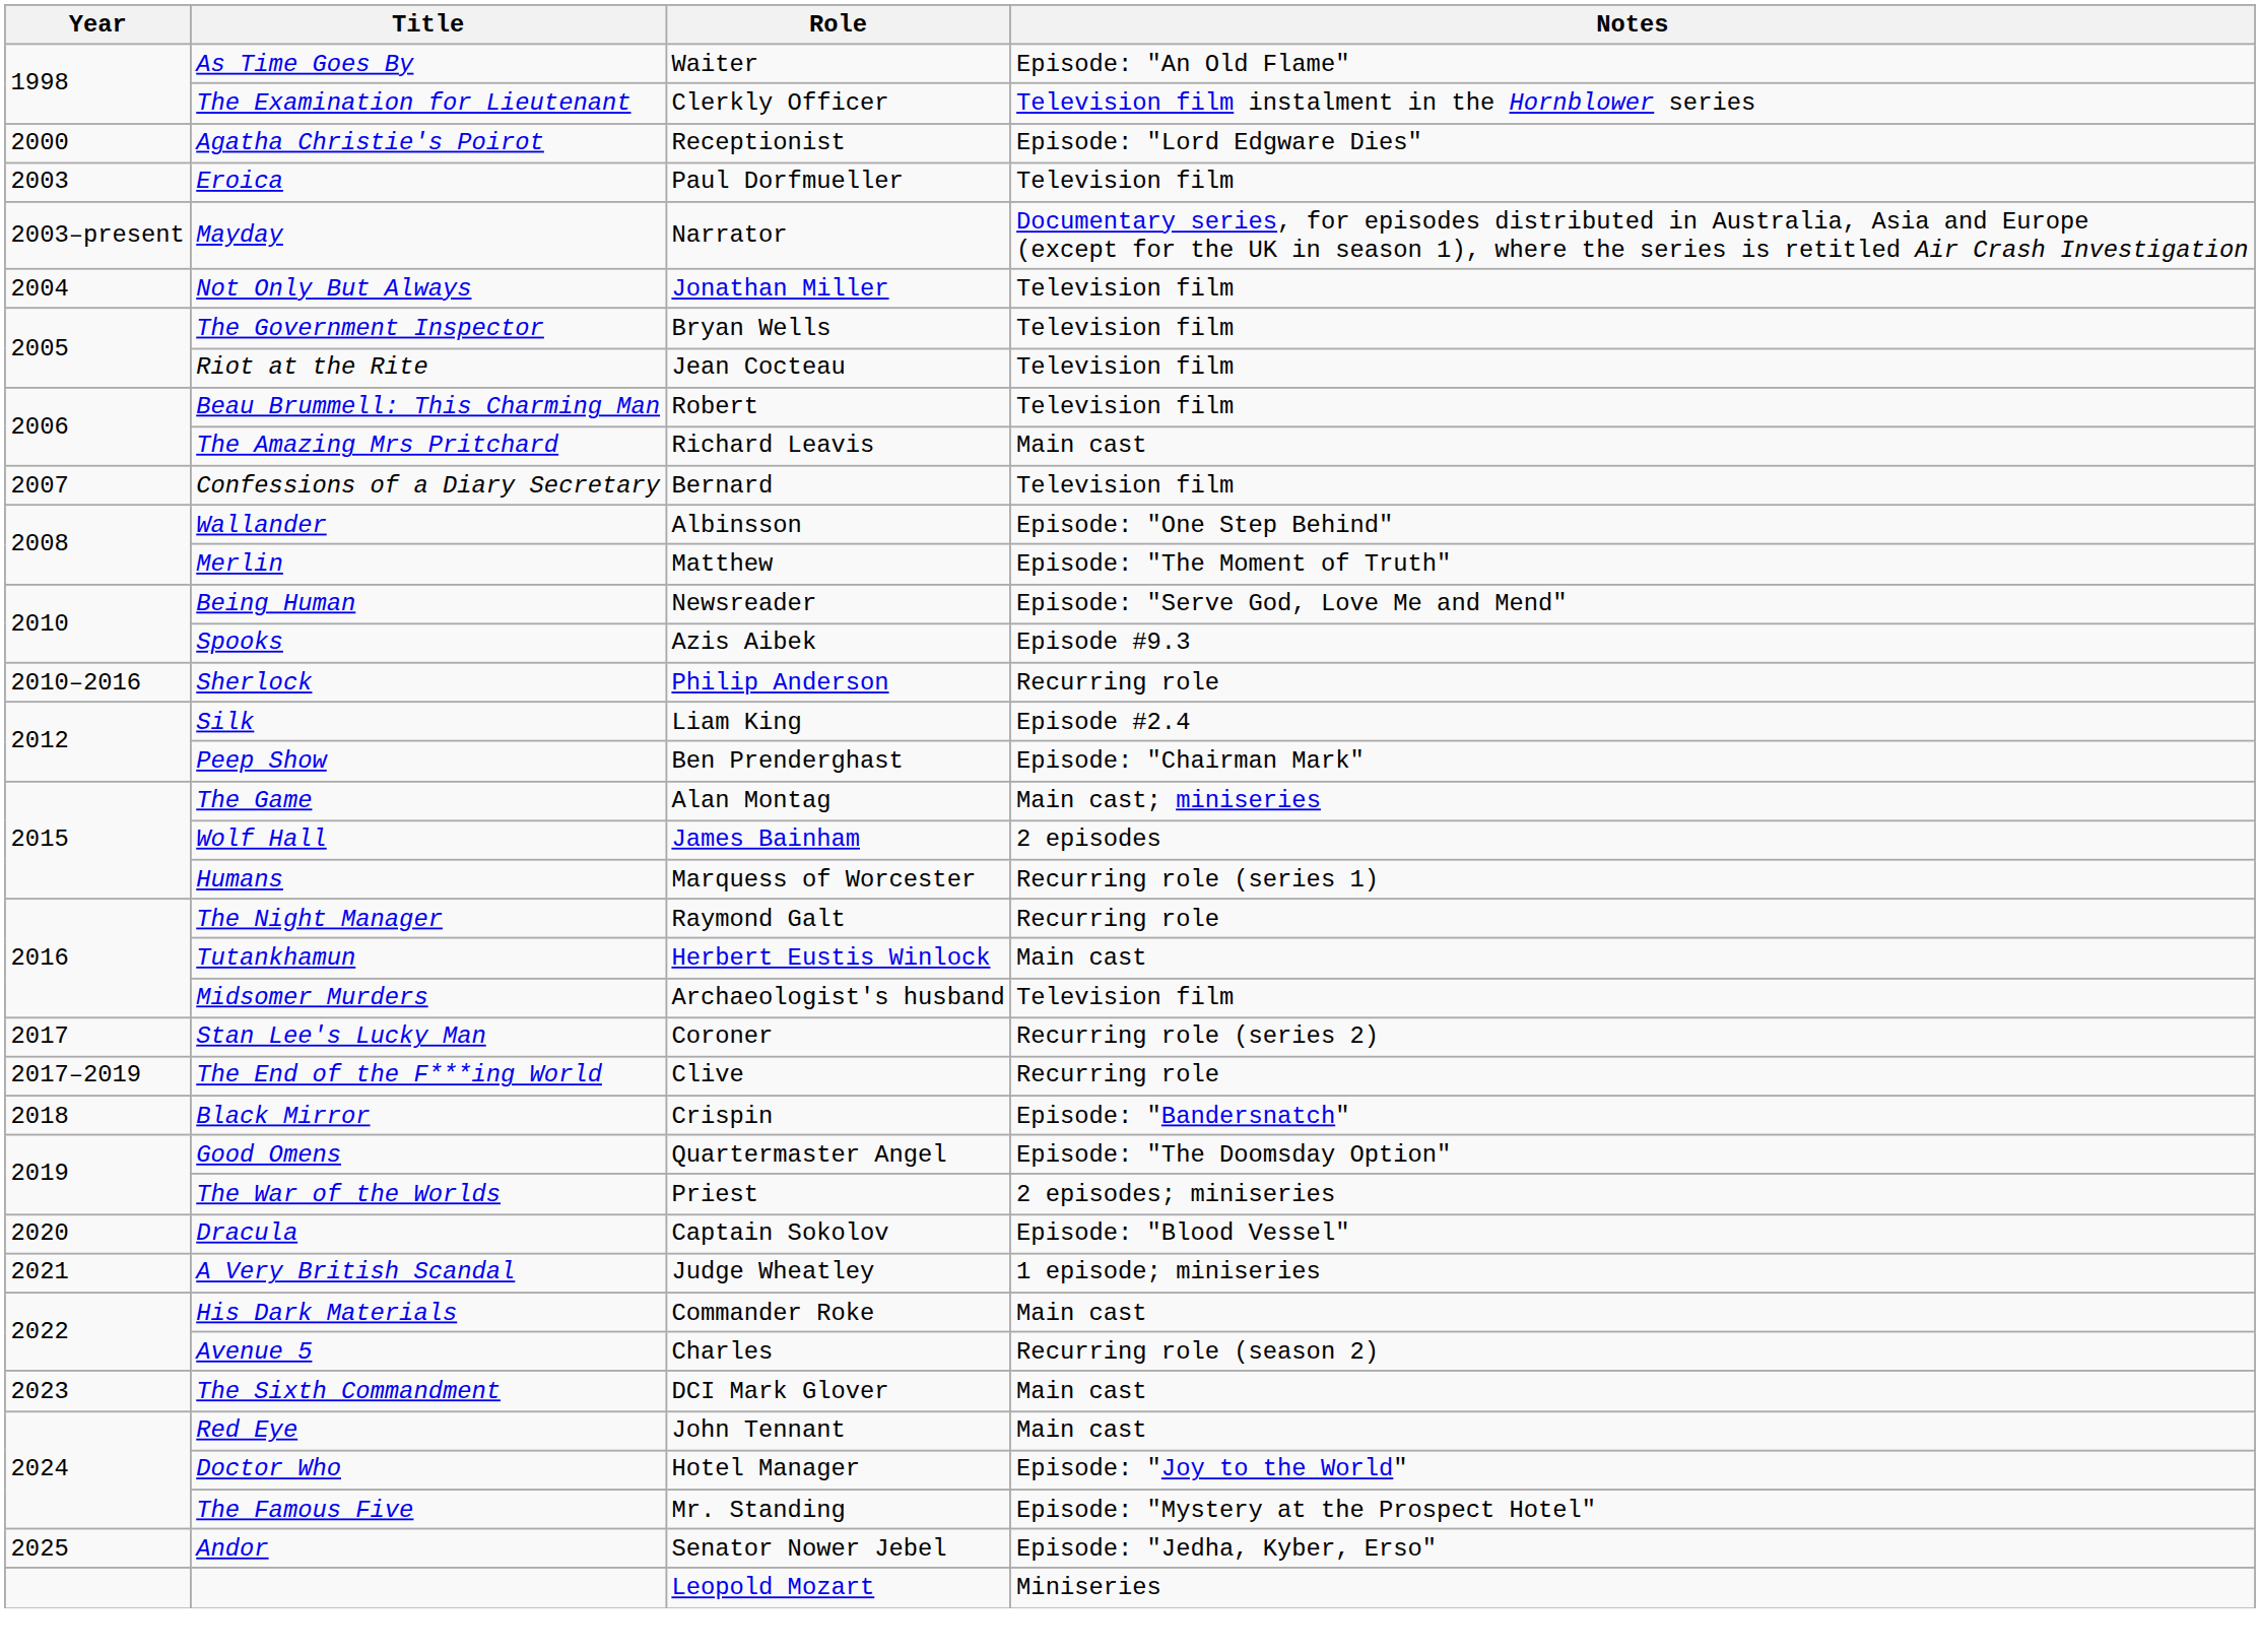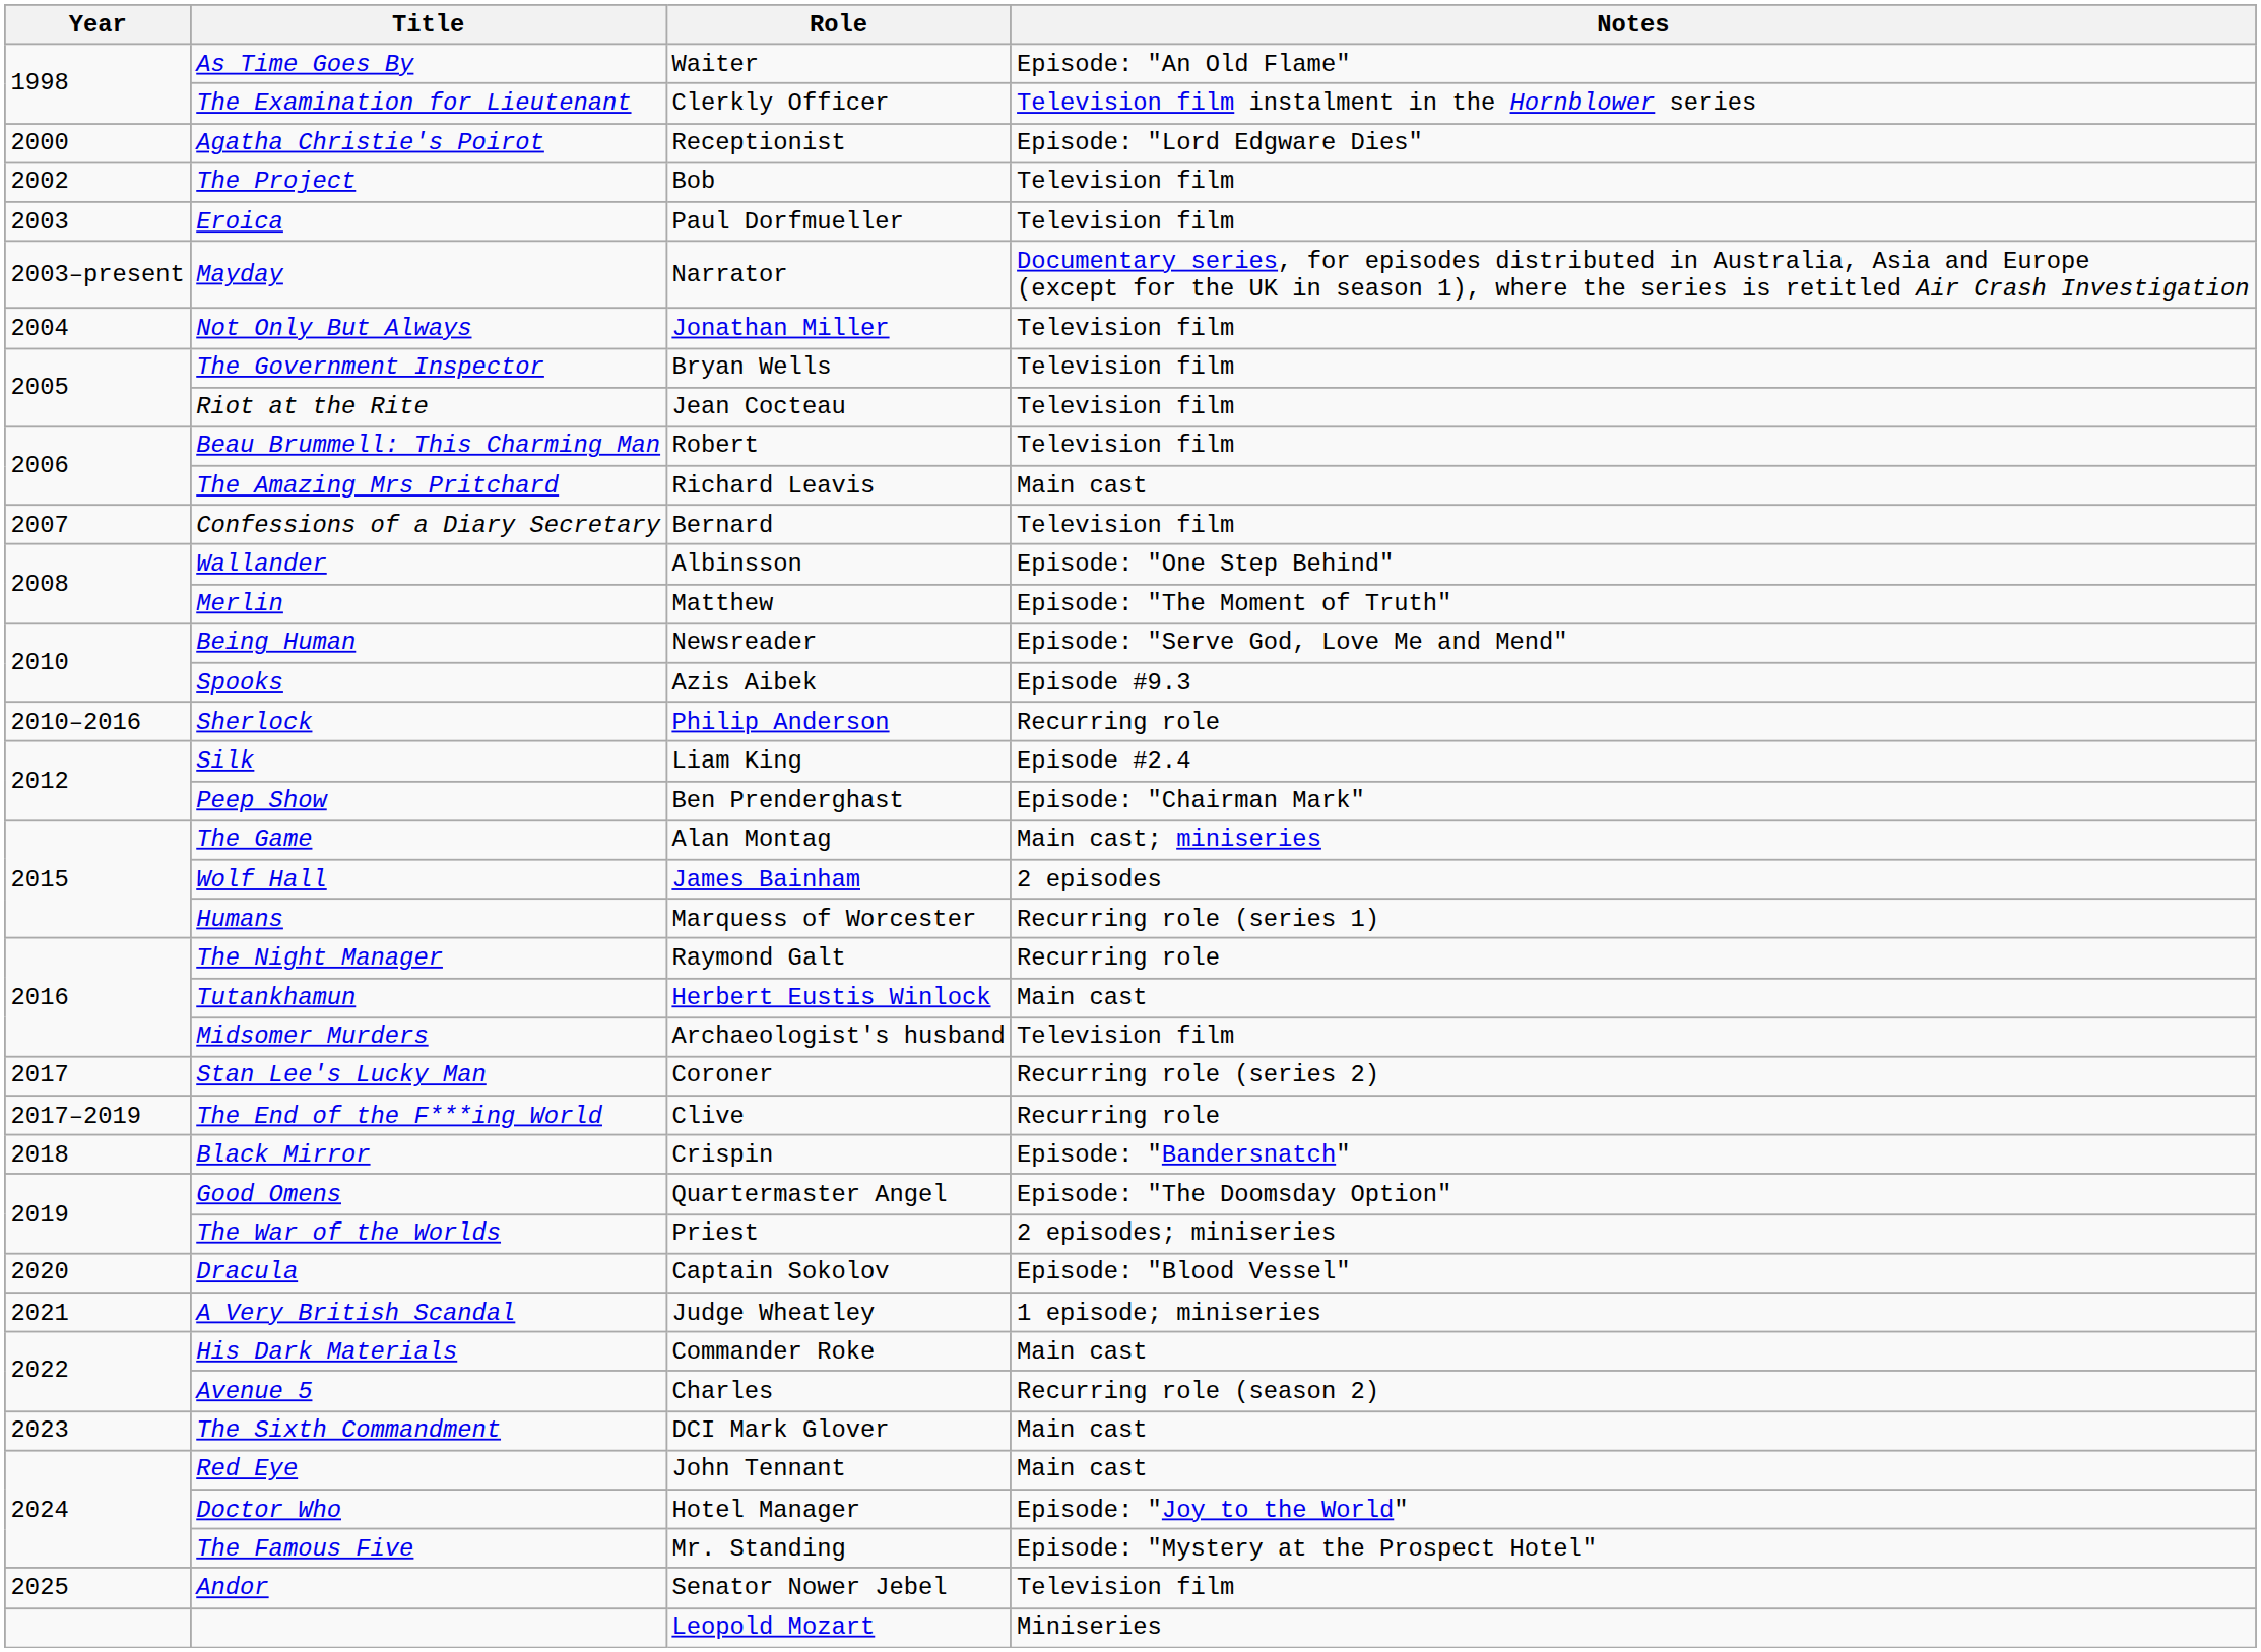 <table class="wikitable sortable">
 <tr>
 <th>Year</th>
 <th>Title</th>
 <th>Role</th>
 <th class="unsortable">Notes</th>
 </tr>
 <tr>
 <td rowspan="2">1998</td>
 <td><em><a href='#'>As Time Goes By</a></em></td>
 <td>Waiter</td>
 <td>Episode: "An Old Flame"</td>
 </tr>
 <tr>
 <td data-sort-value="Examination for Lieutenant, The"><em><a href='#'>The Examination for Lieutenant</a></em></td>
 <td>Clerkly Officer</td>
 <td><a href='#'>Television film</a> instalment in the <em><a href='#'>Hornblower</a></em> series</td>
 </tr>
 <tr>
 <td>2000</td>
 <td><em><a href='#'>Agatha Christie's Poirot</a></em></td>
 <td>Receptionist</td>
 <td>Episode: "Lord Edgware Dies"</td>
+</tr>
+<tr>
+<td>2002</td>
+<td data-sort-value="Project, The"><em><a href='#'>The Project</a></em></td>
+<td>Bob</td>
+<td>Television film</td>
 </tr>
 <tr>
 <td>2003</td>
 <td><em><a href='#'>Eroica</a></em></td>
 <td>Paul Dorfmueller</td>
 <td>Television film</td>
 </tr>
 <tr>
 <td>2003–present</td>
 <td><em><a href='#'>Mayday</a></em></td>
 <td>Narrator</td>
 <td><a href='#'>Documentary series</a>, for episodes distributed in Australia, Asia and Europe<br>(except for the UK in season 1), where the series is retitled <em>Air Crash Investigation</em></td>
 </tr>
 <tr>
 <td>2004</td>
 <td><em><a href='#'>Not Only But Always</a></em></td>
 <td><a href='#'>Jonathan Miller</a></td>
 <td>Television film</td>
 </tr>
 <tr>
 <td rowspan="2">2005</td>
 <td data-sort-value="Government Inspector, The"><em><a href='#'>The Government Inspector</a></em></td>
 <td>Bryan Wells</td>
 <td>Television film</td>
 </tr>
 <tr>
 <td><em>Riot at the Rite</em></td>
 <td>Jean Cocteau</td>
 <td>Television film</td>
 </tr>
 <tr>
 <td rowspan="2">2006</td>
 <td><em><a href='#'>Beau Brummell: This Charming Man</a></em></td>
 <td>Robert</td>
 <td>Television film</td>
 </tr>
 <tr>
 <td data-sort-value="Amazing Mrs Pritchard, The"><em><a href='#'>The Amazing Mrs Pritchard</a></em></td>
 <td>Richard Leavis</td>
 <td>Main cast</td>
 </tr>
 <tr>
 <td>2007</td>
 <td><em>Confessions of a Diary Secretary</em></td>
 <td>Bernard</td>
 <td>Television film</td>
 </tr>
 <tr>
 <td rowspan="2">2008</td>
 <td><em><a href='#'>Wallander</a></em></td>
 <td>Albinsson</td>
 <td>Episode: "One Step Behind"</td>
 </tr>
 <tr>
 <td><em><a href='#'>Merlin</a></em></td>
 <td>Matthew</td>
 <td>Episode: "The Moment of Truth"</td>
 </tr>
 <tr>
 <td rowspan="2">2010</td>
 <td><em><a href='#'>Being Human</a></em></td>
 <td>Newsreader</td>
 <td>Episode: "Serve God, Love Me and Mend"</td>
 </tr>
 <tr>
 <td><em><a href='#'>Spooks</a></em></td>
 <td>Azis Aibek</td>
 <td>Episode #9.3</td>
 </tr>
 <tr>
 <td>2010–2016</td>
 <td><em><a href='#'>Sherlock</a></em></td>
 <td><a href='#'>Philip Anderson</a></td>
 <td>Recurring role</td>
 </tr>
 <tr>
 <td rowspan="2">2012</td>
 <td><em><a href='#'>Silk</a></em></td>
 <td>Liam King</td>
 <td>Episode #2.4</td>
 </tr>
 <tr>
 <td><em><a href='#'>Peep Show</a></em></td>
 <td>Ben Prenderghast</td>
 <td>Episode: "Chairman Mark"</td>
 </tr>
 <tr>
 <td rowspan="3">2015</td>
 <td data-sort-value="Game, The"><em><a href='#'>The Game</a></em></td>
 <td>Alan Montag</td>
 <td>Main cast; <a href='#'>miniseries</a></td>
 </tr>
 <tr>
 <td><em><a href='#'>Wolf Hall</a></em></td>
 <td><a href='#'>James Bainham</a></td>
 <td>2 episodes</td>
 </tr>
 <tr>
 <td><em><a href='#'>Humans</a></em></td>
 <td>Marquess of Worcester</td>
 <td>Recurring role (series 1)</td>
 </tr>
 <tr>
 <td rowspan="3">2016</td>
 <td data-sort-value="Night Manager, The"><em><a href='#'>The Night Manager</a></em></td>
 <td>Raymond Galt</td>
 <td>Recurring role</td>
 </tr>
 <tr>
 <td><em><a href='#'>Tutankhamun</a></em></td>
 <td><a href='#'>Herbert Eustis Winlock</a></td>
 <td>Main cast</td>
 </tr>
 <tr>
 <td><em><a href='#'>Midsomer Murders</a></em></td>
 <td>Archaeologist's husband</td>
 <td>Television film</td>
 </tr>
 <tr>
 <td>2017</td>
 <td><em><a href='#'>Stan Lee's Lucky Man</a></em></td>
 <td>Coroner</td>
 <td>Recurring role (series 2)</td>
 </tr>
 <tr>
 <td>2017–2019</td>
 <td data-sort-value="End of the F***ing World, The"><em><a href='#'>The End of the F***ing World</a></em></td>
 <td>Clive</td>
 <td>Recurring role</td>
 </tr>
 <tr>
 <td>2018</td>
 <td><em><a href='#'>Black Mirror</a></em></td>
 <td>Crispin</td>
 <td>Episode: "<a href='#'>Bandersnatch</a>"</td>
 </tr>
 <tr>
 <td rowspan="2">2019</td>
 <td><em><a href='#'>Good Omens</a></em></td>
 <td>Quartermaster Angel</td>
 <td>Episode: "The Doomsday Option"</td>
 </tr>
 <tr>
 <td data-sort-value="War of the Worlds, The"><em><a href='#'>The War of the Worlds</a></em></td>
 <td>Priest</td>
 <td>2 episodes; miniseries</td>
 </tr>
 <tr>
 <td>2020</td>
 <td><em><a href='#'>Dracula</a></em></td>
 <td>Captain Sokolov</td>
 <td>Episode: "Blood Vessel"</td>
 </tr>
 <tr>
 <td>2021</td>
 <td data-sort-value="Very British Scandal, A"><em><a href='#'>A Very British Scandal</a></em></td>
 <td>Judge Wheatley</td>
 <td>1 episode; miniseries</td>
 </tr>
 <tr>
 <td rowspan="2">2022</td>
 <td><em><a href='#'>His Dark Materials</a></em></td>
 <td>Commander Roke</td>
 <td>Main cast</td>
 </tr>
 <tr>
 <td><em><a href='#'>Avenue 5</a></em></td>
 <td>Charles</td>
 <td>Recurring role (season 2)</td>
 </tr>
 <tr>
 <td>2023</td>
 <td data-sort-value="Sixth Commandment, The"><em><a href='#'>The Sixth Commandment</a></em></td>
 <td>DCI Mark Glover</td>
 <td>Main cast</td>
 </tr>
 <tr>
 <td rowspan="3">2024</td>
 <td><em><a href='#'>Red Eye</a></em></td>
 <td>John Tennant</td>
 <td>Main cast</td>
 </tr>
 <tr>
 <td><em><a href='#'>Doctor Who</a></em></td>
 <td>Hotel Manager</td>
 <td>Episode: "<a href='#'>Joy to the World</a>"</td>
 </tr>
 <tr>
 <td data-sort-value="Famous Five, The"><em><a href='#'>The Famous Five</a></em></td>
 <td>Mr. Standing</td>
 <td>Episode: "Mystery at the Prospect Hotel"</td>
 </tr>
 <tr>
 <td>2025</td>
 <td><em><a href='#'>Andor</a></em></td>
 <td>Senator Nower Jebel</td>
-<td>Episode: "Jedha, Kyber, Erso"</td>
+<td>Television film</td>
 </tr>
 <tr>
 <td></td>
 <td></td>
 <td><a href='#'>Leopold Mozart</a></td>
 <td>Miniseries</td>
 </tr>
 </table>
